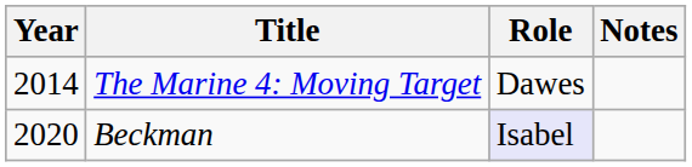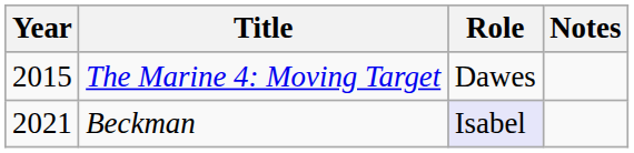 <table class="wikitable sortable">
 <tr>
 <th>Year</th>
 <th>Title</th>
 <th>Role</th>
 <th class="unsortable">Notes</th>
 </tr>
 <tr>
-<td>2014</td>
+<td>2015</td>
 <td><em><a href='#'>The Marine 4: Moving Target</a></em></td>
 <td>Dawes</td>
 <td></td>
 </tr>
 <tr>
-<td>2020</td>
+<td>2021</td>
 <td><em>Beckman</em></td>
 <td style="background: lavender;">Isabel</td>
 <td></td>
 </tr>
 </table>
